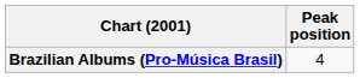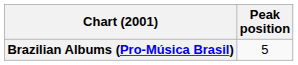 <table class="wikitable plainrowheaders">
 <tr>
 <th scope="col">Chart (2001)</th>
 <th scope="col">Peak<br> position</th>
 </tr>
 <tr>
 <th scope="row">Brazilian Albums (<a href='#'>Pro-Música Brasil</a>)</th>
-<td align="center">4</td>
+<td align="center">5</td>
 </tr>
 </table>
